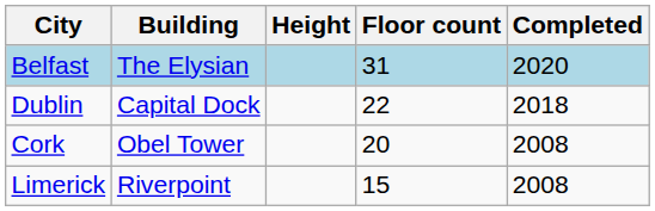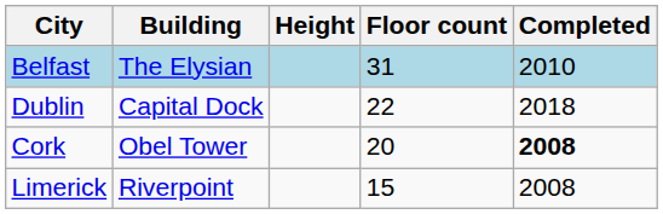 <table class="wikitable sortable">
 <tr style="background: #ececec;">
 <th>City</th>
 <th>Building</th>
 <th>Height</th>
 <th>Floor count</th>
 <th>Completed</th>
 </tr>
 <tr style="vertical-align:top; text-align:left; background:lightblue;">
 <td><a href='#'>Belfast</a></td>
 <td><a href='#'>The Elysian</a></td>
 <td></td>
 <td>31</td>
-<td>2020</td>
+<td>2010</td>
 </tr>
 <tr>
 <td><a href='#'>Dublin</a></td>
 <td><a href='#'>Capital Dock</a></td>
 <td></td>
 <td>22</td>
 <td>2018</td>
 </tr>
 <tr>
 <td><a href='#'>Cork</a></td>
 <td><a href='#'>Obel Tower</a></td>
 <td></td>
 <td>20</td>
-<td>2008</td>
+<td><strong>2008</strong></td>
 </tr>
 <tr>
 <td><a href='#'>Limerick</a></td>
 <td><a href='#'>Riverpoint</a></td>
 <td></td>
 <td>15</td>
 <td>2008</td>
 </tr>
 </table>
